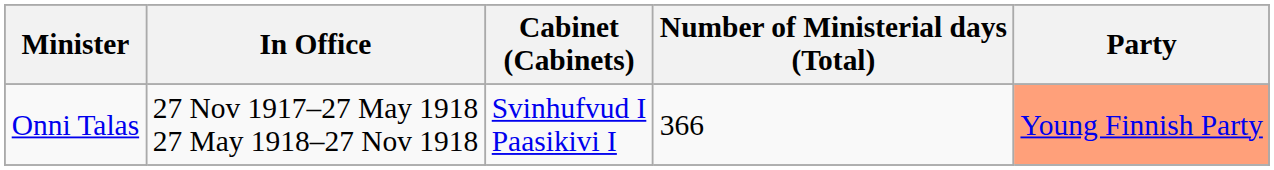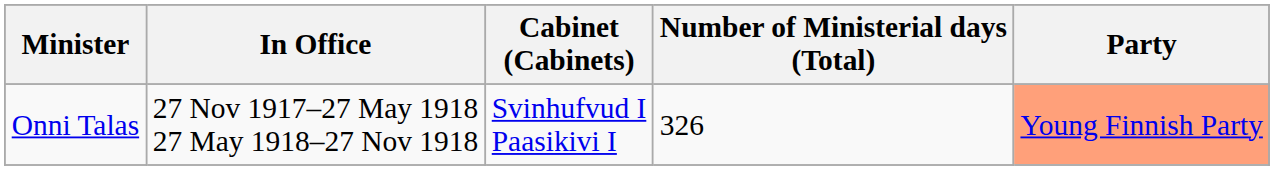 <table class="wikitable">
 <tr>
 <th>Minister</th>
 <th>In Office</th>
 <th>Cabinet<br>(Cabinets)</th>
 <th>Number of Ministerial days <br>(Total)</th>
 <th>Party</th>
 </tr>
 <tr>
 <td><a href='#'>Onni Talas</a></td>
 <td>27 Nov 1917–27 May 1918<br>27 May 1918–27 Nov 1918</td>
 <td><a href='#'>Svinhufvud I</a><br><a href='#'>Paasikivi I</a></td>
-<td>366</td>
+<td>326</td>
 <td style="background: lightsalmon;"><a href='#'>Young Finnish Party</a></td>
 </tr>
 </table>
